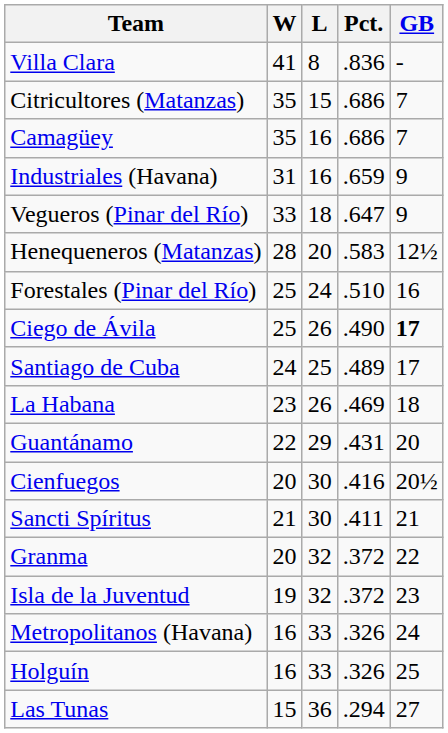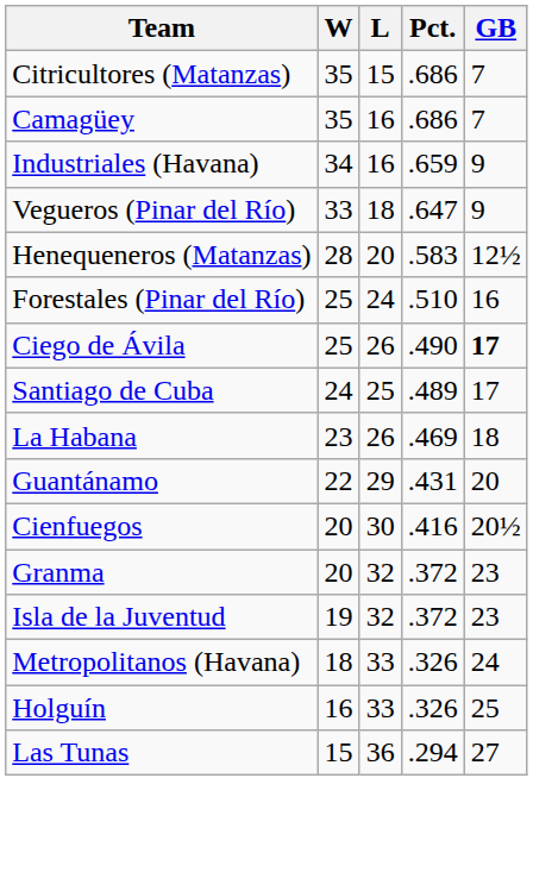 <table class="wikitable">
 <tr>
 <th>Team</th>
 <th>W</th>
 <th>L</th>
 <th>Pct.</th>
 <th><a href='#'>GB</a></th>
-</tr>
-<tr>
-<td><a href='#'>Villa Clara</a></td>
-<td>41</td>
-<td>8</td>
-<td>.836</td>
-<td>-</td>
 </tr>
 <tr>
 <td>Citricultores (<a href='#'>Matanzas</a>)</td>
 <td>35</td>
 <td>15</td>
 <td>.686</td>
 <td>7</td>
 </tr>
 <tr>
 <td><a href='#'>Camagüey</a></td>
 <td>35</td>
 <td>16</td>
 <td>.686</td>
 <td>7</td>
 </tr>
 <tr>
 <td><a href='#'>Industriales</a> (Havana)</td>
-<td>31</td>
+<td>34</td>
 <td>16</td>
 <td>.659</td>
 <td>9</td>
 </tr>
 <tr>
 <td>Vegueros (<a href='#'>Pinar del Río</a>)</td>
 <td>33</td>
 <td>18</td>
 <td>.647</td>
 <td>9</td>
 </tr>
 <tr>
 <td>Henequeneros (<a href='#'>Matanzas</a>)</td>
 <td>28</td>
 <td>20</td>
 <td>.583</td>
 <td>12½</td>
 </tr>
 <tr>
 <td>Forestales (<a href='#'>Pinar del Río</a>)</td>
 <td>25</td>
 <td>24</td>
 <td>.510</td>
 <td>16</td>
 </tr>
 <tr>
 <td><a href='#'>Ciego de Ávila</a></td>
 <td>25</td>
 <td>26</td>
 <td>.490</td>
 <td><strong>17</strong></td>
 </tr>
 <tr>
 <td><a href='#'>Santiago de Cuba</a></td>
 <td>24</td>
 <td>25</td>
 <td>.489</td>
 <td>17</td>
 </tr>
 <tr>
 <td><a href='#'>La Habana</a></td>
 <td>23</td>
 <td>26</td>
 <td>.469</td>
 <td>18</td>
 </tr>
 <tr>
 <td><a href='#'>Guantánamo</a></td>
 <td>22</td>
 <td>29</td>
 <td>.431</td>
 <td>20</td>
 </tr>
 <tr>
 <td><a href='#'>Cienfuegos</a></td>
 <td>20</td>
 <td>30</td>
 <td>.416</td>
 <td>20½</td>
 </tr>
 <tr>
-<td><a href='#'>Sancti Spíritus</a></td>
-<td>21</td>
-<td>30</td>
-<td>.411</td>
-<td>21</td>
-</tr>
-<tr>
 <td><a href='#'>Granma</a></td>
 <td>20</td>
 <td>32</td>
 <td>.372</td>
-<td>22</td>
+<td>23</td>
 </tr>
 <tr>
 <td><a href='#'>Isla de la Juventud</a></td>
 <td>19</td>
 <td>32</td>
 <td>.372</td>
 <td>23</td>
 </tr>
 <tr>
 <td><a href='#'>Metropolitanos</a> (Havana)</td>
-<td>16</td>
+<td>18</td>
 <td>33</td>
 <td>.326</td>
 <td>24</td>
 </tr>
 <tr>
 <td><a href='#'>Holguín</a></td>
 <td>16</td>
 <td>33</td>
 <td>.326</td>
 <td>25</td>
 </tr>
 <tr>
 <td><a href='#'>Las Tunas</a></td>
 <td>15</td>
 <td>36</td>
 <td>.294</td>
 <td>27</td>
 </tr>
 </table>
